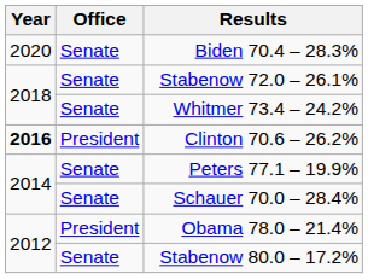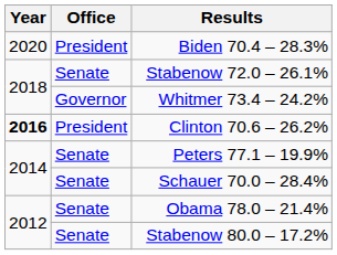 <table class=wikitable>
 <tr>
 <th width="30">Year</th>
 <th width="60">Office</th>
 <th width="180">Results</th>
 </tr>
 <tr>
 <td>2020</td>
-<td><a href='#'>Senate</a></td>
+<td><a href='#'>President</a></td>
 <td align="right" ><a href='#'>Biden</a> 70.4 – 28.3%</td>
 </tr>
 <tr>
 <td rowspan="2">2018</td>
 <td><a href='#'>Senate</a></td>
 <td align="right" ><a href='#'>Stabenow</a> 72.0 – 26.1%</td>
 </tr>
 <tr>
-<td><a href='#'>Senate</a></td>
+<td><a href='#'>Governor</a></td>
 <td align="right" ><a href='#'>Whitmer</a> 73.4 – 24.2%</td>
 </tr>
 <tr>
 <td><strong>2016</strong></td>
 <td><a href='#'>President</a></td>
 <td align="right" ><a href='#'>Clinton</a> 70.6 – 26.2%</td>
 </tr>
 <tr>
 <td rowspan="2">2014</td>
 <td><a href='#'>Senate</a></td>
 <td align="right" ><a href='#'>Peters</a> 77.1 – 19.9%</td>
 </tr>
 <tr>
 <td><a href='#'>Senate</a></td>
 <td align="right" ><a href='#'>Schauer</a> 70.0 – 28.4%</td>
 </tr>
 <tr>
 <td rowspan="2">2012</td>
-<td><a href='#'>President</a></td>
+<td><a href='#'>Senate</a></td>
 <td align="right" ><a href='#'>Obama</a> 78.0 – 21.4%</td>
 </tr>
 <tr>
 <td><a href='#'>Senate</a></td>
 <td align="right" ><a href='#'>Stabenow</a> 80.0 – 17.2%</td>
 </tr>
 </table>
